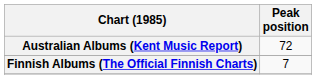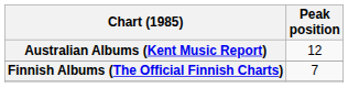 <table class="wikitable sortable plainrowheaders" style="text-align:center">
 <tr>
 <th scope="col">Chart (1985)</th>
 <th scope="col">Peak<br>position</th>
 </tr>
 <tr>
 <th scope="row">Australian Albums (<a href='#'>Kent Music Report</a>)</th>
-<td align="center">72</td>
+<td align="center">12</td>
 </tr>
 <tr>
 </tr>
 <tr>
 </tr>
 <tr>
 </tr>
 <tr>
 <th scope="row">Finnish Albums (<a href='#'>The Official Finnish Charts</a>)</th>
 <td align="center">7</td>
 </tr>
 <tr>
 </tr>
 <tr>
 </tr>
 <tr>
 </tr>
 <tr>
 </tr>
 <tr>
 </tr>
 <tr>
 </tr>
 </table>
